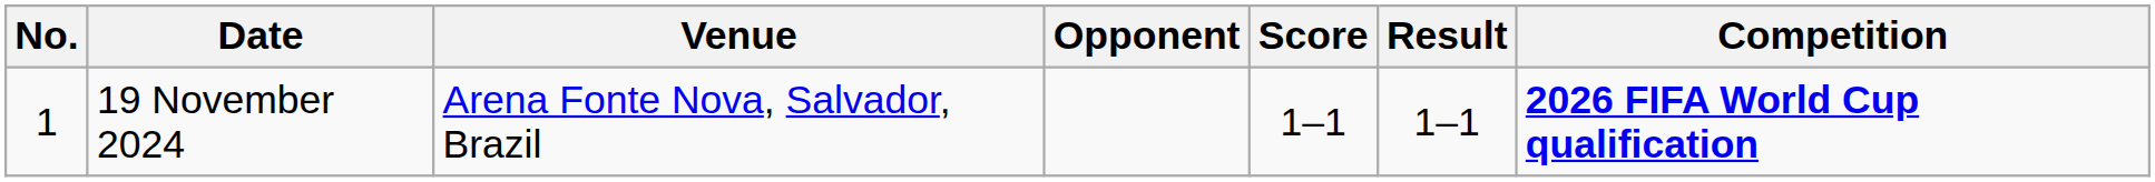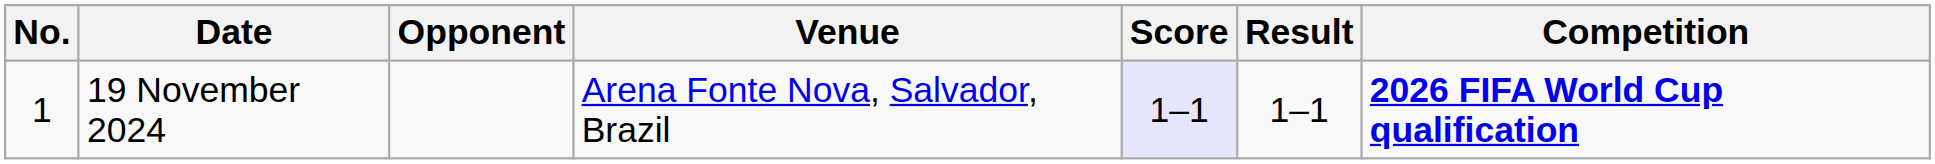 <table class="wikitable sortable">
 <tr>
 <th>No.</th>
 <th>Date</th>
+<th>Opponent</th>
 <th>Venue</th>
-<th>Opponent</th>
 <th>Score</th>
 <th>Result</th>
 <th>Competition</th>
 </tr>
 <tr>
 <td align="center">1</td>
 <td>19 November 2024</td>
+<td></td>
 <td><a href='#'>Arena Fonte Nova</a>, <a href='#'>Salvador</a>, Brazil</td>
-<td></td>
-<td align="center">1–1</td>
+<td align="center" style="background: lavender;">1–1</td>
 <td align="center">1–1</td>
 <td><strong><a href='#'>2026 FIFA World Cup qualification</a></strong></td>
 </tr>
 </table>
